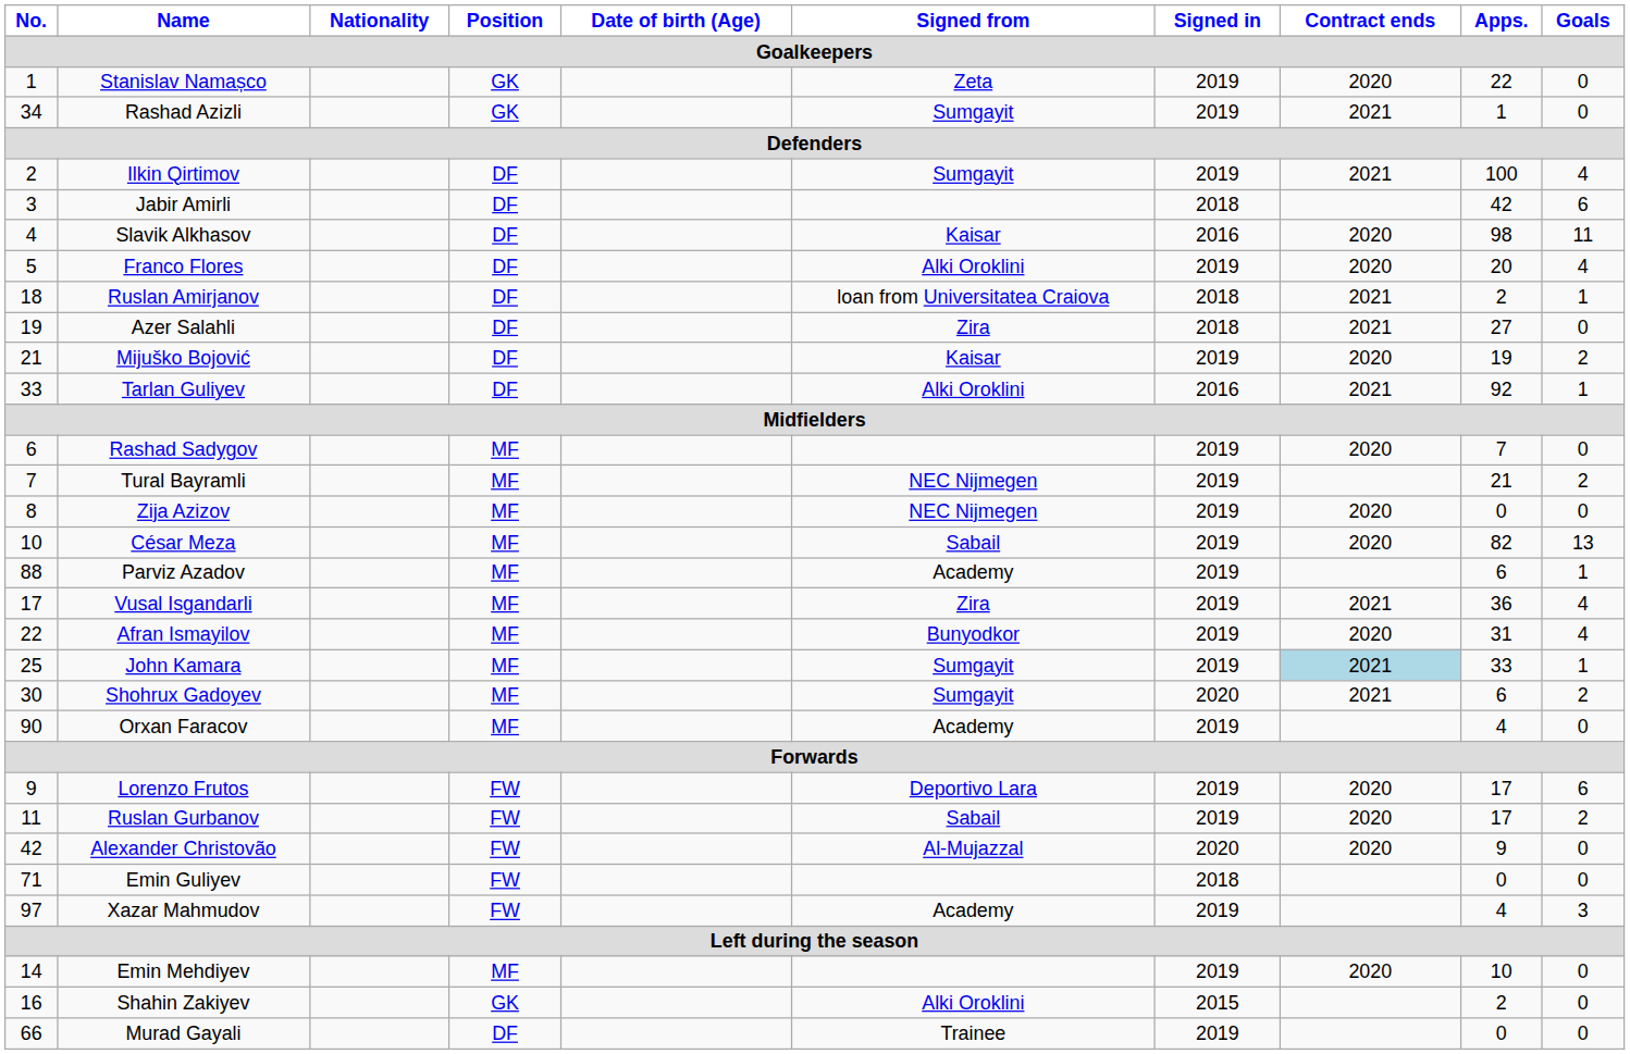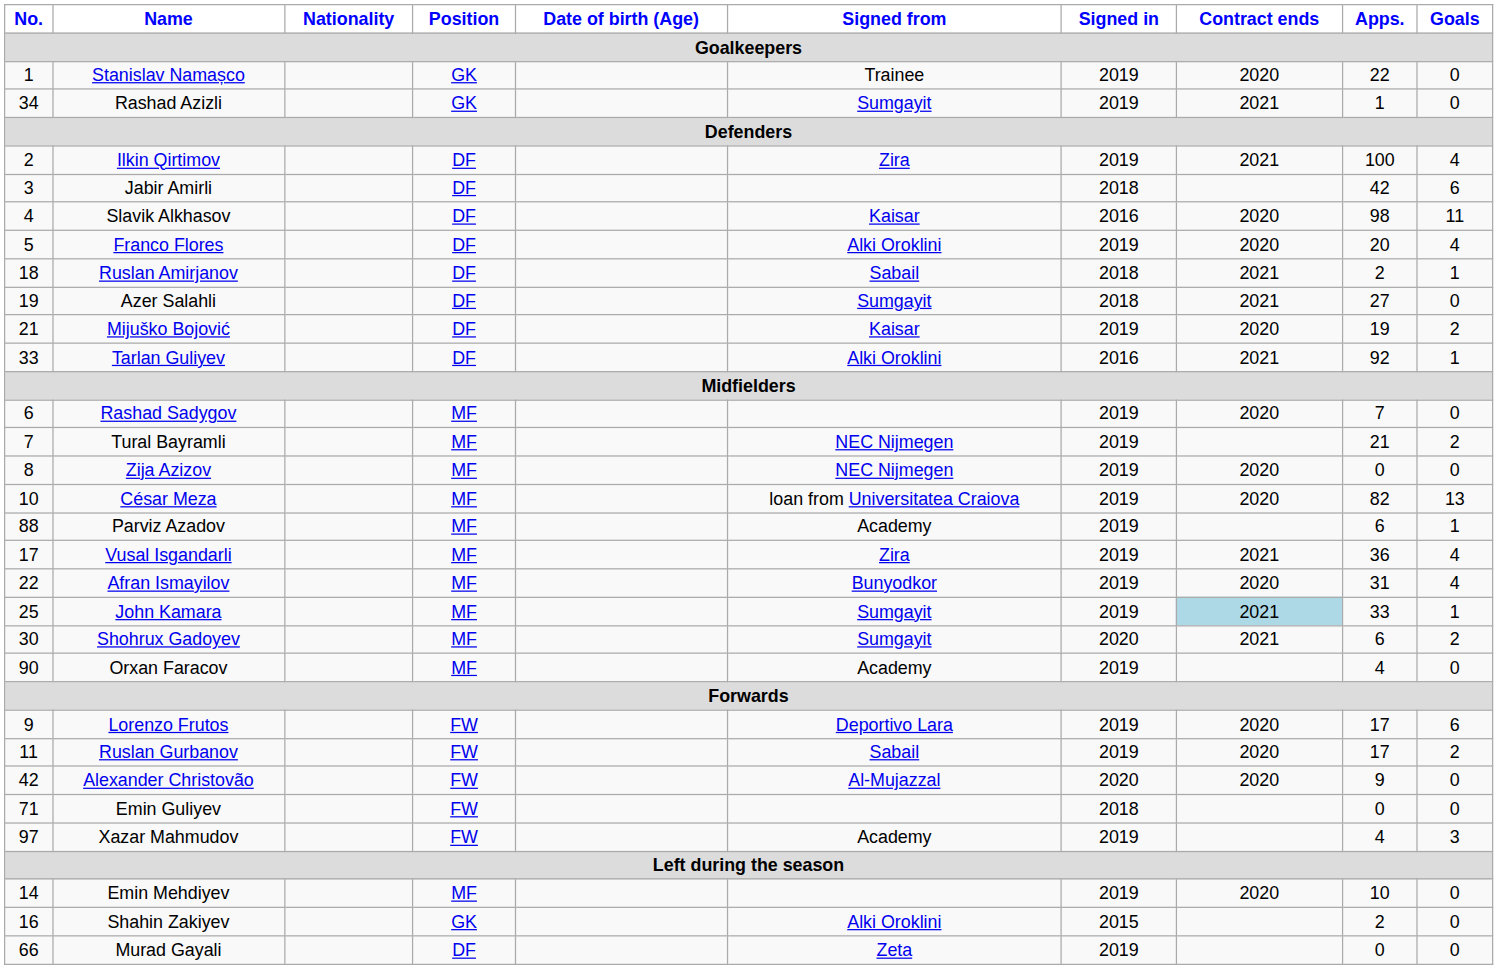 <table class="wikitable"  style="text-align:center; font-size:90%; width:95%;">
 <tr>
 <th style="background:white; color:blue; text-align:center;">No.</th>
 <th style="background:white; color:blue; text-align:center;">Name</th>
 <th style="background:white; color:blue; text-align:center;">Nationality</th>
 <th style="background:white; color:blue; text-align:center;">Position</th>
 <th style="background:white; color:blue; text-align:center;">Date of birth (Age)</th>
 <th style="background:white; color:blue; text-align:center;">Signed from</th>
 <th style="background:white; color:blue; text-align:center;">Signed in</th>
 <th style="background:white; color:blue; text-align:center;">Contract ends</th>
 <th style="background:white; color:blue; text-align:center;">Apps.</th>
 <th style="background:white; color:blue; text-align:center;">Goals</th>
 </tr>
 <tr>
 <th colspan="11"  style="background:#dcdcdc; text-align:center;">Goalkeepers</th>
 </tr>
 <tr>
 <td>1</td>
 <td><a href='#'>Stanislav Namașco</a></td>
 <td></td>
 <td><a href='#'>GK</a></td>
 <td></td>
-<td><a href='#'>Zeta</a></td>
+<td>Trainee</td>
 <td>2019</td>
 <td>2020</td>
 <td>22</td>
 <td>0</td>
 </tr>
 <tr>
 <td>34</td>
 <td>Rashad Azizli</td>
 <td></td>
 <td><a href='#'>GK</a></td>
 <td></td>
 <td><a href='#'>Sumgayit</a></td>
 <td>2019</td>
 <td>2021</td>
 <td>1</td>
 <td>0</td>
 </tr>
 <tr>
 <th colspan="11"  style="background:#dcdcdc; text-align:center;">Defenders</th>
 </tr>
 <tr>
 <td>2</td>
 <td><a href='#'>Ilkin Qirtimov</a></td>
 <td></td>
 <td><a href='#'>DF</a></td>
 <td></td>
-<td><a href='#'>Sumgayit</a></td>
+<td><a href='#'>Zira</a></td>
 <td>2019</td>
 <td>2021</td>
 <td>100</td>
 <td>4</td>
 </tr>
 <tr>
 <td>3</td>
 <td>Jabir Amirli</td>
 <td></td>
 <td><a href='#'>DF</a></td>
 <td></td>
 <td></td>
 <td>2018</td>
 <td></td>
 <td>42</td>
 <td>6</td>
 </tr>
 <tr>
 <td>4</td>
 <td>Slavik Alkhasov</td>
 <td></td>
 <td><a href='#'>DF</a></td>
 <td></td>
 <td><a href='#'>Kaisar</a></td>
 <td>2016</td>
 <td>2020</td>
 <td>98</td>
 <td>11</td>
 </tr>
 <tr>
 <td>5</td>
 <td><a href='#'>Franco Flores</a></td>
 <td></td>
 <td><a href='#'>DF</a></td>
 <td></td>
 <td><a href='#'>Alki Oroklini</a></td>
 <td>2019</td>
 <td>2020</td>
 <td>20</td>
 <td>4</td>
 </tr>
 <tr>
 <td>18</td>
 <td><a href='#'>Ruslan Amirjanov</a></td>
 <td></td>
 <td><a href='#'>DF</a></td>
 <td></td>
-<td>loan from <a href='#'>Universitatea Craiova</a></td>
+<td><a href='#'>Sabail</a></td>
 <td>2018</td>
 <td>2021</td>
 <td>2</td>
 <td>1</td>
 </tr>
 <tr>
 <td>19</td>
 <td>Azer Salahli</td>
 <td></td>
 <td><a href='#'>DF</a></td>
 <td></td>
-<td><a href='#'>Zira</a></td>
+<td><a href='#'>Sumgayit</a></td>
 <td>2018</td>
 <td>2021</td>
 <td>27</td>
 <td>0</td>
 </tr>
 <tr>
 <td>21</td>
 <td><a href='#'>Mijuško Bojović</a></td>
 <td></td>
 <td><a href='#'>DF</a></td>
 <td></td>
 <td><a href='#'>Kaisar</a></td>
 <td>2019</td>
 <td>2020</td>
 <td>19</td>
 <td>2</td>
 </tr>
 <tr>
 <td>33</td>
 <td><a href='#'>Tarlan Guliyev</a></td>
 <td></td>
 <td><a href='#'>DF</a></td>
 <td></td>
 <td><a href='#'>Alki Oroklini</a></td>
 <td>2016</td>
 <td>2021</td>
 <td>92</td>
 <td>1</td>
 </tr>
 <tr>
 <th colspan="11"  style="background:#dcdcdc; text-align:center;">Midfielders</th>
 </tr>
 <tr>
 <td>6</td>
 <td><a href='#'>Rashad Sadygov</a></td>
 <td></td>
 <td><a href='#'>MF</a></td>
 <td></td>
 <td></td>
 <td>2019</td>
 <td>2020</td>
 <td>7</td>
 <td>0</td>
 </tr>
 <tr>
 <td>7</td>
 <td>Tural Bayramli</td>
 <td></td>
 <td><a href='#'>MF</a></td>
 <td></td>
 <td><a href='#'>NEC Nijmegen</a></td>
 <td>2019</td>
 <td></td>
 <td>21</td>
 <td>2</td>
 </tr>
 <tr>
 <td>8</td>
 <td><a href='#'>Zija Azizov</a></td>
 <td></td>
 <td><a href='#'>MF</a></td>
 <td></td>
 <td><a href='#'>NEC Nijmegen</a></td>
 <td>2019</td>
 <td>2020</td>
 <td>0</td>
 <td>0</td>
 </tr>
 <tr>
 <td>10</td>
 <td><a href='#'>César Meza</a></td>
 <td></td>
 <td><a href='#'>MF</a></td>
 <td></td>
-<td><a href='#'>Sabail</a></td>
+<td>loan from <a href='#'>Universitatea Craiova</a></td>
 <td>2019</td>
 <td>2020</td>
 <td>82</td>
 <td>13</td>
 </tr>
 <tr>
 <td>88</td>
 <td>Parviz Azadov</td>
 <td></td>
 <td><a href='#'>MF</a></td>
 <td></td>
 <td>Academy</td>
 <td>2019</td>
 <td></td>
 <td>6</td>
 <td>1</td>
 </tr>
 <tr>
 <td>17</td>
 <td><a href='#'>Vusal Isgandarli</a></td>
 <td></td>
 <td><a href='#'>MF</a></td>
 <td></td>
 <td><a href='#'>Zira</a></td>
 <td>2019</td>
 <td>2021</td>
 <td>36</td>
 <td>4</td>
 </tr>
 <tr>
 <td>22</td>
 <td><a href='#'>Afran Ismayilov</a></td>
 <td></td>
 <td><a href='#'>MF</a></td>
 <td></td>
 <td><a href='#'>Bunyodkor</a></td>
 <td>2019</td>
 <td>2020</td>
 <td>31</td>
 <td>4</td>
 </tr>
 <tr>
 <td>25</td>
 <td><a href='#'>John Kamara</a></td>
 <td></td>
 <td><a href='#'>MF</a></td>
 <td></td>
 <td><a href='#'>Sumgayit</a></td>
 <td>2019</td>
 <td style="background: lightblue;">2021</td>
 <td>33</td>
 <td>1</td>
 </tr>
 <tr>
 <td>30</td>
 <td><a href='#'>Shohrux Gadoyev</a></td>
 <td></td>
 <td><a href='#'>MF</a></td>
 <td></td>
 <td><a href='#'>Sumgayit</a></td>
 <td>2020</td>
 <td>2021</td>
 <td>6</td>
 <td>2</td>
 </tr>
 <tr>
 <td>90</td>
 <td>Orxan Faracov</td>
 <td></td>
 <td><a href='#'>MF</a></td>
 <td></td>
 <td>Academy</td>
 <td>2019</td>
 <td></td>
 <td>4</td>
 <td>0</td>
 </tr>
 <tr>
 <th colspan="11"  style="background:#dcdcdc; text-align:center;">Forwards</th>
 </tr>
 <tr>
 <td>9</td>
 <td><a href='#'>Lorenzo Frutos</a></td>
 <td></td>
 <td><a href='#'>FW</a></td>
 <td></td>
 <td><a href='#'>Deportivo Lara</a></td>
 <td>2019</td>
 <td>2020</td>
 <td>17</td>
 <td>6</td>
 </tr>
 <tr>
 <td>11</td>
 <td><a href='#'>Ruslan Gurbanov</a></td>
 <td></td>
 <td><a href='#'>FW</a></td>
 <td></td>
 <td><a href='#'>Sabail</a></td>
 <td>2019</td>
 <td>2020</td>
 <td>17</td>
 <td>2</td>
 </tr>
 <tr>
 <td>42</td>
 <td><a href='#'>Alexander Christovão</a></td>
 <td></td>
 <td><a href='#'>FW</a></td>
 <td></td>
 <td><a href='#'>Al-Mujazzal</a></td>
 <td>2020</td>
 <td>2020</td>
 <td>9</td>
 <td>0</td>
 </tr>
 <tr>
 <td>71</td>
 <td>Emin Guliyev</td>
 <td></td>
 <td><a href='#'>FW</a></td>
 <td></td>
 <td></td>
 <td>2018</td>
 <td></td>
 <td>0</td>
 <td>0</td>
 </tr>
 <tr>
 <td>97</td>
 <td>Xazar Mahmudov</td>
 <td></td>
 <td><a href='#'>FW</a></td>
 <td></td>
 <td>Academy</td>
 <td>2019</td>
 <td></td>
 <td>4</td>
 <td>3</td>
 </tr>
 <tr>
 <th colspan="11"  style="background:#dcdcdc; text-align:center;">Left during the season</th>
 </tr>
 <tr>
 <td>14</td>
 <td>Emin Mehdiyev</td>
 <td></td>
 <td><a href='#'>MF</a></td>
 <td></td>
 <td></td>
 <td>2019</td>
 <td>2020</td>
 <td>10</td>
 <td>0</td>
 </tr>
 <tr>
 <td>16</td>
 <td>Shahin Zakiyev</td>
 <td></td>
 <td><a href='#'>GK</a></td>
 <td></td>
 <td><a href='#'>Alki Oroklini</a></td>
 <td>2015</td>
 <td></td>
 <td>2</td>
 <td>0</td>
 </tr>
 <tr>
 <td>66</td>
 <td>Murad Gayali</td>
 <td></td>
 <td><a href='#'>DF</a></td>
 <td></td>
-<td>Trainee</td>
+<td><a href='#'>Zeta</a></td>
 <td>2019</td>
 <td></td>
 <td>0</td>
 <td>0</td>
 </tr>
 </table>
